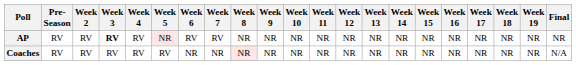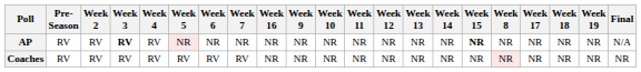 <table class="wikitable" style="white-space:nowrap;font-size:90%">
 <tr>
 <th>Poll</th>
 <th>Pre-<br>Season</th>
 <th>Week<br>2</th>
 <th>Week<br>3</th>
 <th>Week<br>4</th>
 <th>Week<br>5</th>
 <th>Week<br>6</th>
 <th>Week<br>7</th>
-<th>Week<br>8</th>
+<th>Week<br>16</th>
 <th>Week<br>9</th>
 <th>Week<br>10</th>
 <th>Week<br>11</th>
 <th>Week<br>12</th>
 <th>Week<br>13</th>
 <th>Week<br>14</th>
 <th>Week<br>15</th>
-<th>Week<br>16</th>
+<th>Week<br>8</th>
 <th>Week<br>17</th>
 <th>Week<br>18</th>
 <th>Week<br>19</th>
 <th>Final</th>
 </tr>
 <tr style="text-align:center;">
 <th>AP</th>
 <td style="background:#FFF;">RV</td>
 <td style="background:#FFF;">RV</td>
 <td style="background:#FFF;"><strong>RV</strong></td>
 <td style="background:#FFF;">RV</td>
 <td style="background:#FFE6E6;">NR</td>
+<td style="background:#FFF;">NR</td>
+<td style="background:#FFF;">NR</td>
+<td style="background:#FFF;">NR</td>
+<td style="background:#FFF;">NR</td>
+<td style="background:#FFF;">NR</td>
+<td style="background:#FFF;">NR</td>
+<td style="background:#FFF;">NR</td>
+<td style="background:#FFF;">NR</td>
+<td style="background:#FFF;">NR</td>
+<td style="background:#FFF;"><strong>NR</strong></td>
+<td style="background:#FFF;">NR</td>
+<td style="background:#FFF;">NR</td>
+<td style="background:#FFF;">NR</td>
+<td style="background:#FFF;">NR</td>
+<td style="background:#FFF;">N/A</td>
+</tr>
+<tr style="text-align:center;">
+<th>Coaches</th>
+<td style="background:#FFF;">RV</td>
+<td style="background:#FFF;">RV</td>
+<td style="background:#FFF;">RV</td>
+<td style="background:#FFF;">RV</td>
+<td style="background:#FFF;">RV</td>
 <td style="background:#FFF;">RV</td>
 <td style="background:#FFF;">RV</td>
 <td style="background:#FFF;">NR</td>
 <td style="background:#FFF;">NR</td>
 <td style="background:#FFF;">NR</td>
 <td style="background:#FFF;">NR</td>
 <td style="background:#FFF;">NR</td>
 <td style="background:#FFF;">NR</td>
 <td style="background:#FFF;">NR</td>
 <td style="background:#FFF;">NR</td>
-<td style="background:#FFF;">NR</td>
+<td style="background:#FFE6E6;">NR</td>
 <td style="background:#FFF;">NR</td>
 <td style="background:#FFF;">NR</td>
 <td style="background:#FFF;">NR</td>
 <td style="background:#FFF;">NR</td>
 </tr>
-<tr style="text-align:center;">
-<th>Coaches</th>
-<td style="background:#FFF;">RV</td>
-<td style="background:#FFF;">RV</td>
-<td style="background:#FFF;">RV</td>
-<td style="background:#FFF;">RV</td>
-<td style="background:#FFF;">RV</td>
-<td style="background:#FFF;">NR</td>
-<td style="background:#FFF;">NR</td>
-<td style="background:#FFE6E6;">NR</td>
-<td style="background:#FFF;">NR</td>
-<td style="background:#FFF;">NR</td>
-<td style="background:#FFF;">NR</td>
-<td style="background:#FFF;">NR</td>
-<td style="background:#FFF;">NR</td>
-<td style="background:#FFF;">NR</td>
-<td style="background:#FFF;">NR</td>
-<td style="background:#FFF;">NR</td>
-<td style="background:#FFF;">NR</td>
-<td style="background:#FFF;">NR</td>
-<td style="background:#FFF;">NR</td>
-<td style="background:#FFF;">N/A</td>
-</tr>
 </table>
